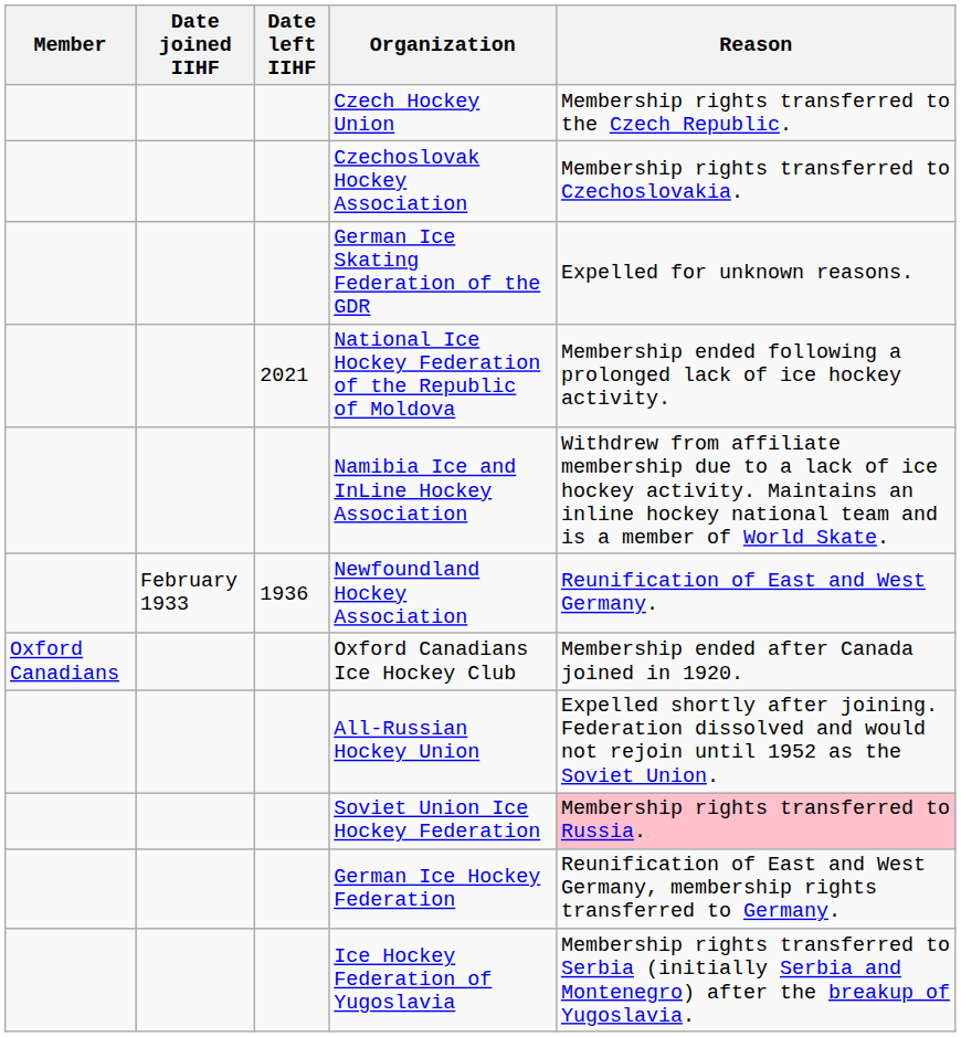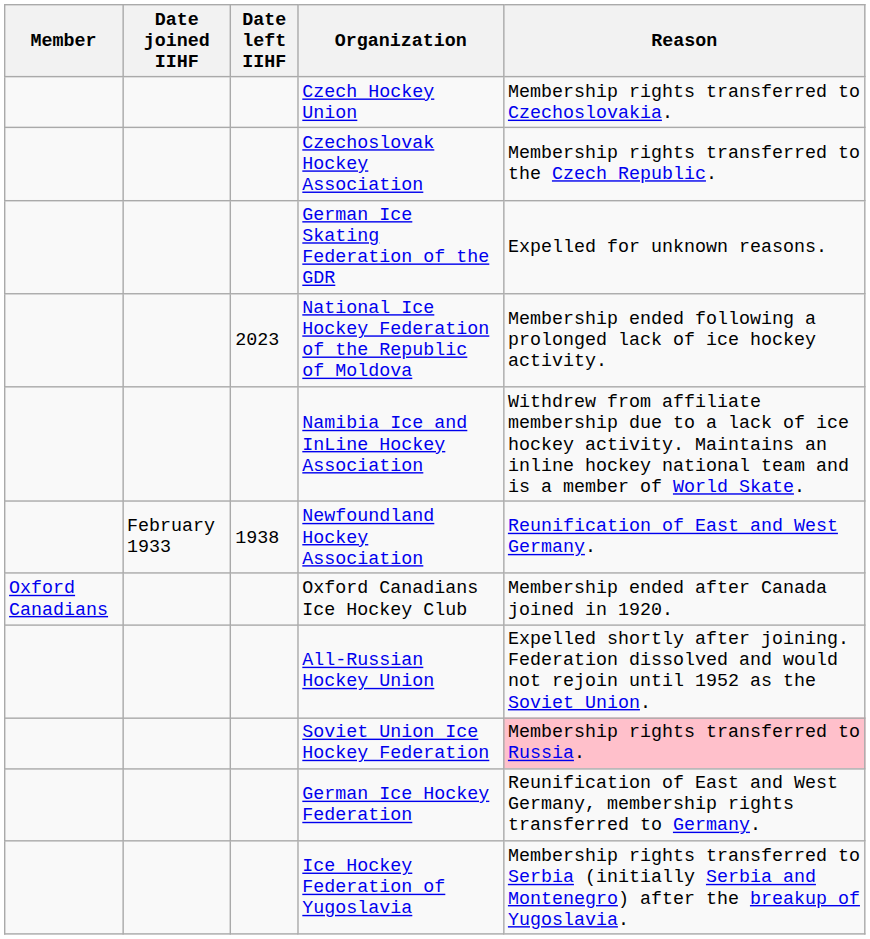 <table class="wikitable sortable">
 <tr>
 <th>Member</th>
 <th>Date joined IIHF</th>
 <th>Date left IIHF</th>
 <th>Organization</th>
 <th class="unsortable">Reason</th>
 </tr>
 <tr>
 <td></td>
 <td></td>
 <td></td>
 <td><a href='#'>Czech Hockey Union</a></td>
-<td>Membership rights transferred to the <a href='#'>Czech Republic</a>.</td>
+<td>Membership rights transferred to <a href='#'>Czechoslovakia</a>.</td>
 </tr>
 <tr>
 <td></td>
 <td></td>
 <td></td>
 <td><a href='#'>Czechoslovak Hockey Association</a></td>
-<td>Membership rights transferred to <a href='#'>Czechoslovakia</a>.</td>
+<td>Membership rights transferred to the <a href='#'>Czech Republic</a>.</td>
 </tr>
 <tr>
 <td></td>
 <td></td>
 <td></td>
 <td><a href='#'>German Ice Skating Federation of the GDR</a></td>
 <td>Expelled for unknown reasons.</td>
 </tr>
 <tr>
 <td></td>
 <td></td>
-<td>2021</td>
+<td>2023</td>
 <td><a href='#'>National Ice Hockey Federation of the Republic of Moldova</a></td>
 <td>Membership ended following a prolonged lack of ice hockey activity.</td>
 </tr>
 <tr>
 <td></td>
 <td></td>
 <td></td>
 <td><a href='#'>Namibia Ice and InLine Hockey Association</a></td>
 <td>Withdrew from affiliate membership due to a lack of ice hockey activity. Maintains an inline hockey national team and is a member of <a href='#'>World Skate</a>.</td>
 </tr>
 <tr>
 <td></td>
 <td>February 1933</td>
-<td>1936</td>
+<td>1938</td>
 <td><a href='#'>Newfoundland Hockey Association</a></td>
 <td><a href='#'>Reunification of East and West Germany</a>.</td>
 </tr>
 <tr>
 <td> <a href='#'>Oxford Canadians</a></td>
 <td></td>
 <td></td>
 <td>Oxford Canadians Ice Hockey Club</td>
 <td>Membership ended after Canada joined in 1920.</td>
 </tr>
 <tr>
 <td></td>
 <td></td>
 <td></td>
 <td><a href='#'>All-Russian Hockey Union</a></td>
 <td>Expelled shortly after joining. Federation dissolved and would not rejoin until 1952 as the <a href='#'>Soviet Union</a>.</td>
 </tr>
 <tr>
 <td></td>
 <td></td>
 <td></td>
 <td><a href='#'>Soviet Union Ice Hockey Federation</a></td>
 <td style="background: pink;">Membership rights transferred to <a href='#'>Russia</a>.</td>
 </tr>
 <tr>
 <td></td>
 <td></td>
 <td></td>
 <td><a href='#'>German Ice Hockey Federation</a></td>
 <td>Reunification of East and West Germany, membership rights transferred to <a href='#'>Germany</a>.</td>
 </tr>
 <tr>
 <td></td>
 <td></td>
 <td></td>
 <td><a href='#'>Ice Hockey Federation of Yugoslavia</a></td>
 <td>Membership rights transferred to <a href='#'>Serbia</a> (initially <a href='#'>Serbia and Montenegro</a>) after the <a href='#'>breakup of Yugoslavia</a>.</td>
 </tr>
 </table>
